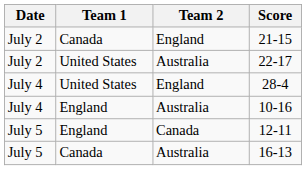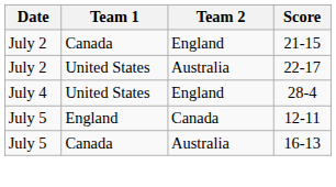 <table class="wikitable" style="font-size: 100%">
 <tr>
 <th width=50>Date</th>
 <th width=100>Team 1</th>
 <th width=100>Team 2</th>
 <th width=50>Score</th>
 </tr>
 <tr>
 <td>July 2</td>
 <td>Canada</td>
 <td>England</td>
 <td align=center>21-15</td>
 </tr>
 <tr>
 <td>July 2</td>
 <td>United States</td>
 <td>Australia</td>
 <td align=center>22-17</td>
 </tr>
 <tr>
 <td>July 4</td>
 <td>United States</td>
 <td>England</td>
 <td align=center>28-4</td>
 </tr>
 <tr>
-<td>July 4</td>
-<td>England</td>
-<td>Australia</td>
-<td align=center>10-16</td>
-</tr>
-<tr>
 <td>July 5</td>
 <td>England</td>
 <td>Canada</td>
 <td align=center>12-11</td>
 </tr>
 <tr>
 <td>July 5</td>
 <td>Canada</td>
 <td>Australia</td>
 <td align=center>16-13</td>
 </tr>
 </table>
